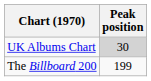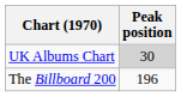 <table class="wikitable">
 <tr>
 <th>Chart (1970)</th>
 <th>Peak<br>position</th>
 </tr>
 <tr>
 <td><a href='#'>UK Albums Chart</a></td>
 <td style="background: lightgrey; text-align:center;">30</td>
 </tr>
 <tr>
 <td>The <a href='#'><em>Billboard</em> 200</a></td>
-<td style="text-align:center;">199</td>
+<td style="text-align:center;">196</td>
 </tr>
 </table>
